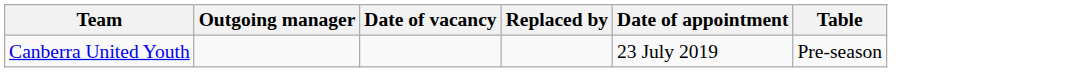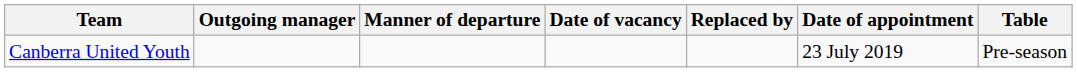 <table class="wikitable sortable">
 <tr>
 <th>Team<br></th>
 <th>Outgoing manager<br></th>
+<th>Manner of departure<br></th>
 <th>Date of vacancy<br></th>
 <th>Replaced by<br></th>
 <th>Date of appointment<br></th>
 <th>Table<br></th>
 </tr>
 <tr>
 <td><a href='#'>Canberra United Youth</a></td>
 <td></td>
 <td></td>
 <td></td>
+<td></td>
 <td>23 July 2019</td>
 <td>Pre-season</td>
 </tr>
 </table>
